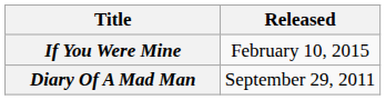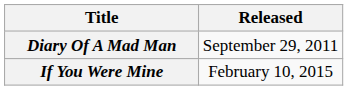 <table class="wikitable plainrowheaders" style="text-align:center;">
 <tr>
 <th scope="col" style="width:11em;">Title</th>
 <th scope="col">Released</th>
 </tr>
 <tr>
+<th scope="row"><em>Diary Of A Mad Man</em></th>
+<td>September 29, 2011</td>
+</tr>
+<tr>
 <th scope="row"><em>If You Were Mine</em></th>
 <td>February 10, 2015</td>
 </tr>
-<tr>
-<th scope="row"><em>Diary Of A Mad Man</em></th>
-<td>September 29, 2011</td>
-</tr>
 </table>
